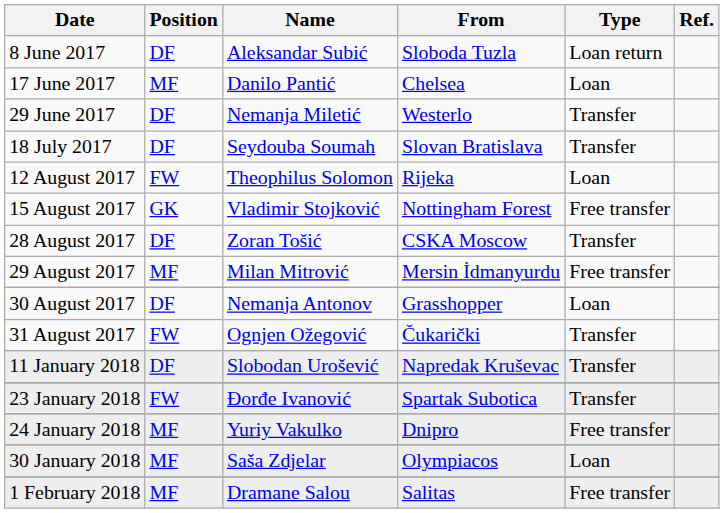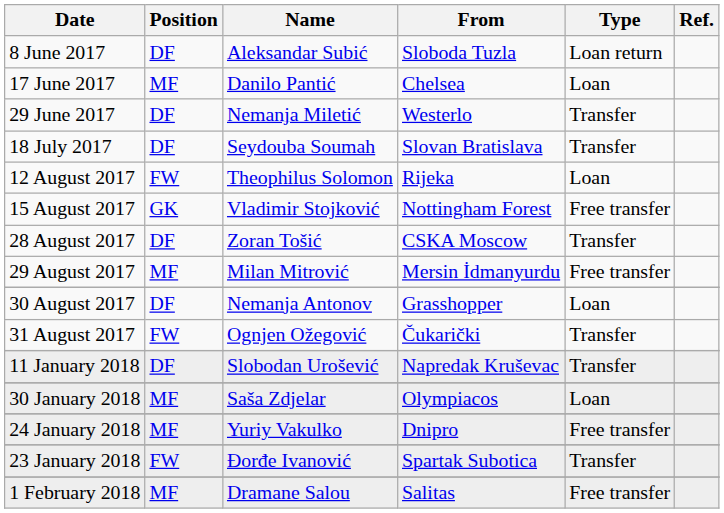 <table class="wikitable">
 <tr>
 <th>Date</th>
 <th>Position</th>
 <th>Name</th>
 <th>From</th>
 <th>Type</th>
 <th>Ref.</th>
 </tr>
 <tr>
 <td>8 June 2017</td>
 <td><a href='#'>DF</a></td>
 <td> <a href='#'>Aleksandar Subić</a></td>
 <td> <a href='#'>Sloboda Tuzla</a></td>
 <td>Loan return</td>
 <td></td>
 </tr>
 <tr>
 <td>17 June 2017</td>
 <td><a href='#'>MF</a></td>
 <td> <a href='#'>Danilo Pantić</a></td>
 <td> <a href='#'>Chelsea</a></td>
 <td>Loan</td>
 <td></td>
 </tr>
 <tr>
 <td>29 June 2017</td>
 <td><a href='#'>DF</a></td>
 <td> <a href='#'>Nemanja Miletić</a></td>
 <td> <a href='#'>Westerlo</a></td>
 <td>Transfer</td>
 <td></td>
 </tr>
 <tr>
 <td>18 July 2017</td>
 <td><a href='#'>DF</a></td>
 <td> <a href='#'>Seydouba Soumah</a></td>
 <td> <a href='#'>Slovan Bratislava</a></td>
 <td>Transfer</td>
 <td></td>
 </tr>
 <tr>
 <td>12 August 2017</td>
 <td><a href='#'>FW</a></td>
 <td> <a href='#'>Theophilus Solomon</a></td>
 <td> <a href='#'>Rijeka</a></td>
 <td>Loan</td>
 <td></td>
 </tr>
 <tr>
 <td>15 August 2017</td>
 <td><a href='#'>GK</a></td>
 <td> <a href='#'>Vladimir Stojković</a></td>
 <td> <a href='#'>Nottingham Forest</a></td>
 <td>Free transfer</td>
 <td></td>
 </tr>
 <tr>
 <td>28 August 2017</td>
 <td><a href='#'>DF</a></td>
 <td> <a href='#'>Zoran Tošić</a></td>
 <td> <a href='#'>CSKA Moscow</a></td>
 <td>Transfer</td>
 <td></td>
 </tr>
 <tr>
 <td>29 August 2017</td>
 <td><a href='#'>MF</a></td>
 <td> <a href='#'>Milan Mitrović</a></td>
 <td> <a href='#'>Mersin İdmanyurdu</a></td>
 <td>Free transfer</td>
 <td></td>
 </tr>
 <tr>
 </tr>
 <tr>
 <td>30 August 2017</td>
 <td><a href='#'>DF</a></td>
 <td> <a href='#'>Nemanja Antonov</a></td>
 <td> <a href='#'>Grasshopper</a></td>
 <td>Loan</td>
 <td></td>
 </tr>
 <tr>
 <td>31 August 2017</td>
 <td><a href='#'>FW</a></td>
 <td> <a href='#'>Ognjen Ožegović</a></td>
 <td> <a href='#'>Čukarički</a></td>
 <td>Transfer</td>
 <td></td>
 </tr>
 <tr>
 </tr>
 <tr bgcolor=#EEEEEE>
 <td>11 January 2018</td>
 <td><a href='#'>DF</a></td>
 <td> <a href='#'>Slobodan Urošević</a></td>
 <td> <a href='#'>Napredak Kruševac</a></td>
 <td>Transfer</td>
 <td></td>
 </tr>
 <tr>
 </tr>
 <tr bgcolor=#EEEEEE>
-<td>23 January 2018</td>
-<td><a href='#'>FW</a></td>
-<td> <a href='#'>Đorđe Ivanović</a></td>
-<td> <a href='#'>Spartak Subotica</a></td>
-<td>Transfer</td>
+<td>30 January 2018</td>
+<td><a href='#'>MF</a></td>
+<td> <a href='#'>Saša Zdjelar</a></td>
+<td> <a href='#'>Olympiacos</a></td>
+<td>Loan</td>
 <td></td>
 </tr>
 <tr>
 </tr>
 <tr bgcolor=#EEEEEE>
 <td>24 January 2018</td>
 <td><a href='#'>MF</a></td>
 <td> <a href='#'>Yuriy Vakulko</a></td>
 <td> <a href='#'>Dnipro</a></td>
 <td>Free transfer</td>
 <td></td>
 </tr>
 <tr>
 </tr>
 <tr bgcolor=#EEEEEE>
-<td>30 January 2018</td>
-<td><a href='#'>MF</a></td>
-<td> <a href='#'>Saša Zdjelar</a></td>
-<td> <a href='#'>Olympiacos</a></td>
-<td>Loan</td>
+<td>23 January 2018</td>
+<td><a href='#'>FW</a></td>
+<td> <a href='#'>Đorđe Ivanović</a></td>
+<td> <a href='#'>Spartak Subotica</a></td>
+<td>Transfer</td>
 <td></td>
 </tr>
 <tr>
 </tr>
 <tr bgcolor=#EEEEEE>
 <td>1 February 2018</td>
 <td><a href='#'>MF</a></td>
 <td> <a href='#'>Dramane Salou</a></td>
 <td> <a href='#'>Salitas</a></td>
 <td>Free transfer</td>
 <td></td>
 </tr>
 </table>
